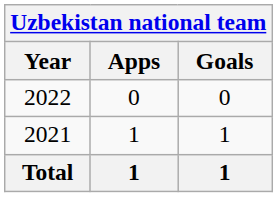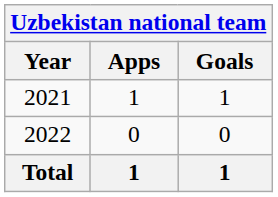 <table class="wikitable" style="text-align:center">
 <tr>
 <th colspan=3><a href='#'>Uzbekistan national team</a></th>
 </tr>
 <tr>
 <th>Year</th>
 <th>Apps</th>
 <th>Goals</th>
 </tr>
 <tr>
+<td>2021</td>
+<td>1</td>
+<td>1</td>
+</tr>
+<tr>
 <td>2022</td>
 <td>0</td>
 <td>0</td>
-</tr>
-<tr>
-<td>2021</td>
-<td>1</td>
-<td>1</td>
 </tr>
 <tr>
 <th>Total</th>
 <th>1</th>
 <th>1</th>
 </tr>
 </table>
